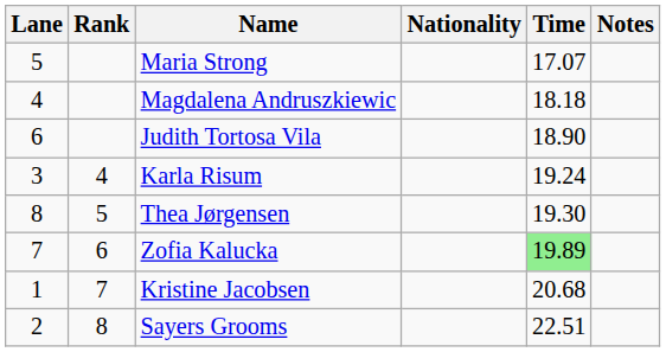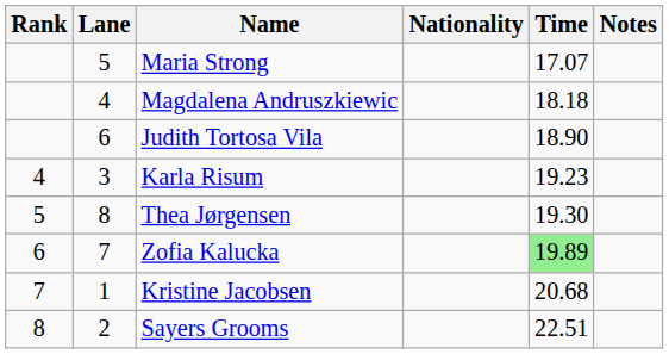 <table class="wikitable sortable" style="text-align:center">
 <tr>
+<th>Rank</th>
 <th>Lane</th>
-<th>Rank</th>
 <th>Name</th>
 <th>Nationality</th>
 <th>Time</th>
 <th>Notes</th>
 </tr>
 <tr>
+<td></td>
 <td>5</td>
-<td></td>
 <td align=left><a href='#'>Maria Strong</a></td>
 <td align=left></td>
 <td>17.07</td>
 <td></td>
 </tr>
 <tr>
+<td></td>
 <td>4</td>
-<td></td>
 <td align=left><a href='#'>Magdalena Andruszkiewic</a></td>
 <td align=left></td>
 <td>18.18</td>
 <td></td>
 </tr>
 <tr>
+<td></td>
 <td>6</td>
-<td></td>
 <td align=left><a href='#'>Judith Tortosa Vila</a></td>
 <td align=left></td>
 <td>18.90</td>
 <td></td>
 </tr>
 <tr>
+<td>4</td>
 <td>3</td>
-<td>4</td>
 <td align=left><a href='#'>Karla Risum</a></td>
 <td align=left></td>
-<td>19.24</td>
+<td>19.23</td>
 <td></td>
 </tr>
 <tr>
+<td>5</td>
 <td>8</td>
-<td>5</td>
 <td align=left><a href='#'>Thea Jørgensen</a></td>
 <td align=left></td>
 <td>19.30</td>
 <td></td>
 </tr>
 <tr>
+<td>6</td>
 <td>7</td>
-<td>6</td>
 <td align=left><a href='#'>Zofia Kalucka</a></td>
 <td align=left></td>
 <td style="background: lightgreen;">19.89</td>
 <td></td>
 </tr>
 <tr>
+<td>7</td>
 <td>1</td>
-<td>7</td>
 <td align=left><a href='#'>Kristine Jacobsen</a></td>
 <td align=left></td>
 <td>20.68</td>
 <td></td>
 </tr>
 <tr>
+<td>8</td>
 <td>2</td>
-<td>8</td>
 <td align=left><a href='#'>Sayers Grooms</a></td>
 <td align=left></td>
 <td>22.51</td>
 <td></td>
 </tr>
 </table>
